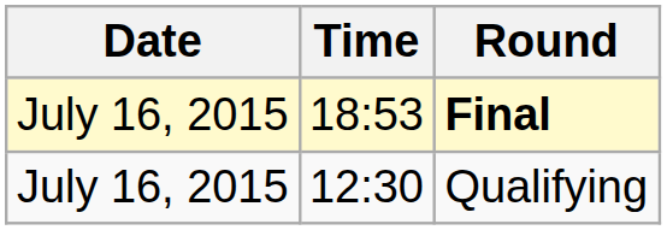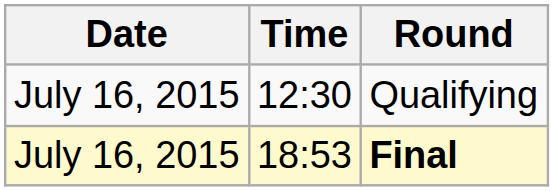 <table class="wikitable">
 <tr>
 <th>Date</th>
 <th>Time</th>
 <th>Round</th>
 </tr>
+<tr>
+<td>July 16, 2015</td>
+<td>12:30</td>
+<td>Qualifying</td>
+</tr>
 <tr style=background:lemonchiffon>
 <td>July 16, 2015</td>
 <td>18:53</td>
 <td><strong>Final</strong></td>
 </tr>
-<tr>
-<td>July 16, 2015</td>
-<td>12:30</td>
-<td>Qualifying</td>
-</tr>
 </table>
